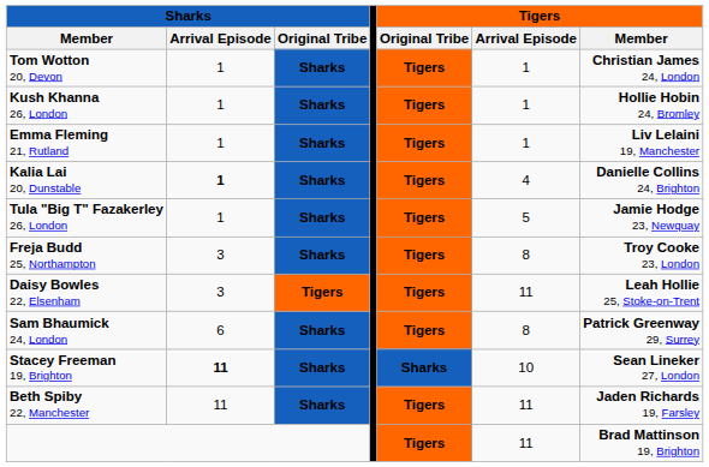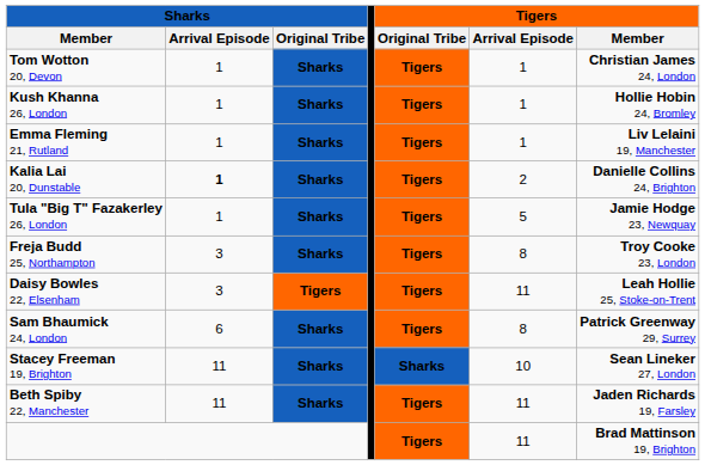 <table class="wikitable" style="margin: 1em auto 1em auto">
 <tr>
 <td colspan="3"  style="background:#1560bd; text-align:center;"><span><strong>Sharks</strong></span></td>
 <td rowspan="13" style="background:#000;"></td>
 <td colspan="3"  style="background:#f60; text-align:center;"><strong>Tigers</strong></td>
 </tr>
 <tr>
 <th>Member</th>
 <th>Arrival Episode</th>
 <th>Original Tribe</th>
 <th>Original Tribe</th>
 <th>Arrival Episode</th>
 <th>Member</th>
 </tr>
 <tr>
 <td><strong>Tom Wotton</strong><br><small>20, <a href='#'>Devon</a></small></td>
 <td style="text-align:center;">1</td>
 <td style="background:#1560bd; text-align:center;"><span><strong>Sharks</strong></span></td>
 <td style="background:#f60; text-align:center;"><strong>Tigers</strong></td>
 <td style="text-align:center;">1</td>
 <td style="text-align:right;"><strong>Christian James</strong><br><small>24, <a href='#'>London</a></small></td>
 </tr>
 <tr>
 <td><strong>Kush Khanna</strong><br><small>26, <a href='#'>London</a></small></td>
 <td style="text-align:center;">1</td>
 <td style="background:#1560bd; text-align:center;"><span><strong>Sharks</strong></span></td>
 <td style="background:#f60; text-align:center;"><strong>Tigers</strong></td>
 <td style="text-align:center;">1</td>
 <td style="text-align:right;"><strong>Hollie Hobin</strong><br><small>24, <a href='#'>Bromley</a></small></td>
 </tr>
 <tr>
 <td><strong>Emma Fleming</strong><br><small>21, <a href='#'>Rutland</a></small></td>
 <td style="text-align:center;">1</td>
 <td style="background:#1560bd; text-align:center;"><span><strong>Sharks</strong></span></td>
 <td style="background:#f60; text-align:center;"><strong>Tigers</strong></td>
 <td style="text-align:center;">1</td>
 <td style="text-align:right;"><strong>Liv Lelaini</strong><br><small>19, <a href='#'>Manchester</a></small></td>
 </tr>
 <tr>
 <td><strong>Kalia Lai</strong><br><small>20, <a href='#'>Dunstable</a></small></td>
 <td style="text-align:center;"><strong>1</strong></td>
 <td style="background:#1560bd; text-align:center;"><span><strong>Sharks</strong></span></td>
 <td style="background:#f60; text-align:center;"><strong>Tigers</strong></td>
-<td style="text-align:center;">4</td>
+<td style="text-align:center;">2</td>
 <td style="text-align:right;"><strong>Danielle Collins</strong><br><small>24, <a href='#'>Brighton</a></small></td>
 </tr>
 <tr>
 <td><strong>Tula "Big T" Fazakerley</strong><br><small>26, <a href='#'>London</a></small></td>
 <td style="text-align:center;">1</td>
 <td style="background:#1560bd; text-align:center;"><span><strong>Sharks</strong></span></td>
 <td style="background:#f60; text-align:center;"><strong>Tigers</strong></td>
 <td style="text-align:center;">5</td>
 <td style="text-align:right;"><strong>Jamie Hodge</strong><br><small>23, <a href='#'>Newquay</a></small></td>
 </tr>
 <tr>
 <td><strong>Freja Budd</strong><br><small>25, <a href='#'>Northampton</a></small></td>
 <td style="text-align:center;">3</td>
 <td style="background:#1560bd; text-align:center;"><span><strong>Sharks</strong></span></td>
 <td style="background:#f60; text-align:center;"><strong>Tigers</strong></td>
 <td style="text-align:center;">8</td>
 <td style="text-align:right;"><strong>Troy Cooke</strong><br><small>23, <a href='#'>London</a></small></td>
 </tr>
 <tr>
 <td><strong>Daisy Bowles</strong><br><small>22, <a href='#'>Elsenham</a></small></td>
 <td style="text-align:center;">3</td>
 <td style="background:#f60; text-align:center;"><strong>Tigers</strong></td>
 <td style="background:#f60; text-align:center;"><strong>Tigers</strong></td>
 <td style="text-align:center;">11</td>
 <td style="text-align:right;"><strong>Leah Hollie</strong><br><small>25, <a href='#'>Stoke-on-Trent</a></small></td>
 </tr>
 <tr>
 <td><strong>Sam Bhaumick</strong><br><small>24, <a href='#'>London</a></small></td>
 <td style="text-align:center;">6</td>
 <td style="background:#1560bd; text-align:center;"><span><strong>Sharks</strong></span></td>
 <td style="background:#f60; text-align:center;"><strong>Tigers</strong></td>
 <td style="text-align:center;">8</td>
 <td style="text-align:right;"><strong>Patrick Greenway</strong><br><small>29, <a href='#'>Surrey</a></small></td>
 </tr>
 <tr>
 <td><strong>Stacey Freeman</strong><br><small>19, <a href='#'>Brighton</a></small></td>
-<td style="text-align:center;"><strong>11</strong></td>
+<td style="text-align:center;">11</td>
 <td style="background:#1560bd; text-align:center;"><span><strong>Sharks</strong></span></td>
 <td style="background:#1560bd; text-align:center;"><span><strong>Sharks</strong></span></td>
 <td style="text-align:center;">10</td>
 <td style="text-align:right;"><strong>Sean Lineker</strong><br><small>27, <a href='#'>London</a></small></td>
 </tr>
 <tr>
 <td><strong>Beth Spiby</strong><br><small>22, <a href='#'>Manchester</a></small></td>
 <td style="text-align:center;">11</td>
 <td style="background:#1560bd; text-align:center;"><span><strong>Sharks</strong></span></td>
 <td style="background:#f60; text-align:center;"><strong>Tigers</strong></td>
 <td style="text-align:center;">11</td>
 <td style="text-align:right;"><strong>Jaden Richards</strong><br><small>19, <a href='#'>Farsley</a></small></td>
 </tr>
 <tr>
 <td colspan=3></td>
 <td style="background:#f60; text-align:center;"><strong>Tigers</strong></td>
 <td style="text-align:center;">11</td>
 <td style="text-align:right;"><strong>Brad Mattinson</strong><br><small>19, <a href='#'>Brighton</a></small></td>
 </tr>
 </table>
